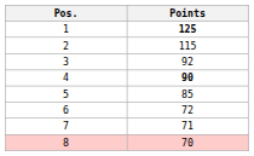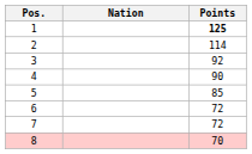 <table class="wikitable gauche" cellspacing="1" style="width:320px;">
 <tr style="background:#efefef; text-align:center;">
 <th style="width:70px;">Pos.</th>
+<th>Nation</th>
 <th style="width:70px;">Points</th>
 </tr>
 <tr style="vertical-align:top; text-align:center; background:#fff;">
 <td>1</td>
+<td style="text-align:left;"></td>
 <td><strong>125</strong></td>
 </tr>
 <tr style="vertical-align:top; text-align:center; background:#fff;">
 <td>2</td>
-<td>115</td>
+<td style="text-align:left;"></td>
+<td>114</td>
 </tr>
 <tr style="vertical-align:top; text-align:center; background:#fff;">
 <td>3</td>
+<td style="text-align:left;"></td>
 <td>92</td>
 </tr>
 <tr style="vertical-align:top; text-align:center; background:#fff;">
 <td>4</td>
-<td><strong>90</strong></td>
+<td style="text-align:left;"></td>
+<td>90</td>
 </tr>
 <tr style="vertical-align:top; text-align:center; background:#fff;">
 <td>5</td>
+<td style="text-align:left;"></td>
 <td>85</td>
 </tr>
 <tr style="vertical-align:top; text-align:center; background:#fff;">
 <td>6</td>
+<td style="text-align:left;"></td>
 <td>72</td>
 </tr>
 <tr style="vertical-align:top; text-align:center; background:#fff;">
 <td>7</td>
-<td>71</td>
+<td style="text-align:left;"></td>
+<td>72</td>
 </tr>
 <tr style="vertical-align:top; text-align:center; background:#ffcccc;">
 <td>8</td>
+<td style="text-align:left;"></td>
 <td>70</td>
 </tr>
 </table>
